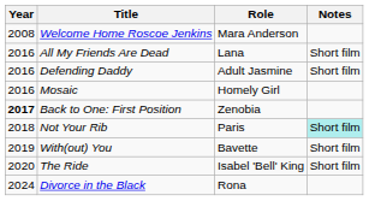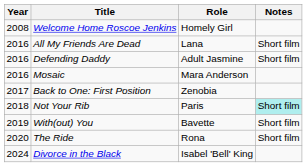 <table class="wikitable sortable">
 <tr>
 <th>Year</th>
 <th>Title</th>
 <th>Role</th>
 <th class="unsortable">Notes</th>
 </tr>
 <tr>
 <td>2008</td>
 <td><em><a href='#'>Welcome Home Roscoe Jenkins</a></em></td>
-<td>Mara Anderson</td>
+<td>Homely Girl</td>
 <td></td>
 </tr>
 <tr>
 <td>2016</td>
 <td><em>All My Friends Are Dead</em></td>
 <td>Lana</td>
 <td>Short film</td>
 </tr>
 <tr>
 <td>2016</td>
 <td><em>Defending Daddy</em></td>
 <td>Adult Jasmine</td>
 <td>Short film</td>
 </tr>
 <tr>
 <td>2016</td>
 <td><em>Mosaic</em></td>
-<td>Homely Girl</td>
+<td>Mara Anderson</td>
 <td></td>
 </tr>
 <tr>
-<td><strong>2017</strong></td>
+<td>2017</td>
 <td><em>Back to One: First Position</em></td>
 <td>Zenobia</td>
 <td></td>
 </tr>
 <tr>
 <td>2018</td>
 <td><em>Not Your Rib</em></td>
 <td>Paris</td>
 <td style="background: paleturquoise;">Short film</td>
 </tr>
 <tr>
 <td>2019</td>
 <td><em>With(out) You</em></td>
 <td>Bavette</td>
 <td>Short film</td>
 </tr>
 <tr>
 <td>2020</td>
 <td><em>The Ride</em></td>
-<td>Isabel 'Bell' King</td>
+<td>Rona</td>
 <td>Short film</td>
 </tr>
 <tr>
 <td>2024</td>
 <td><em><a href='#'>Divorce in the Black</a></em></td>
-<td>Rona</td>
+<td>Isabel 'Bell' King</td>
 <td></td>
 </tr>
 </table>
